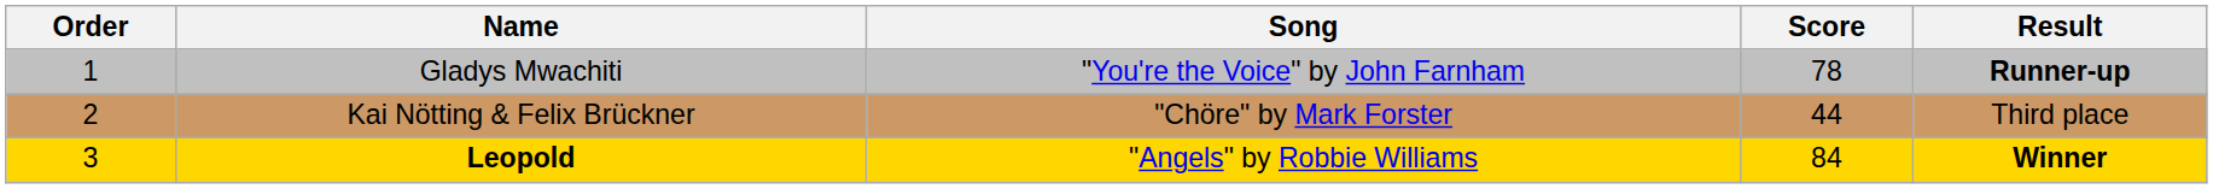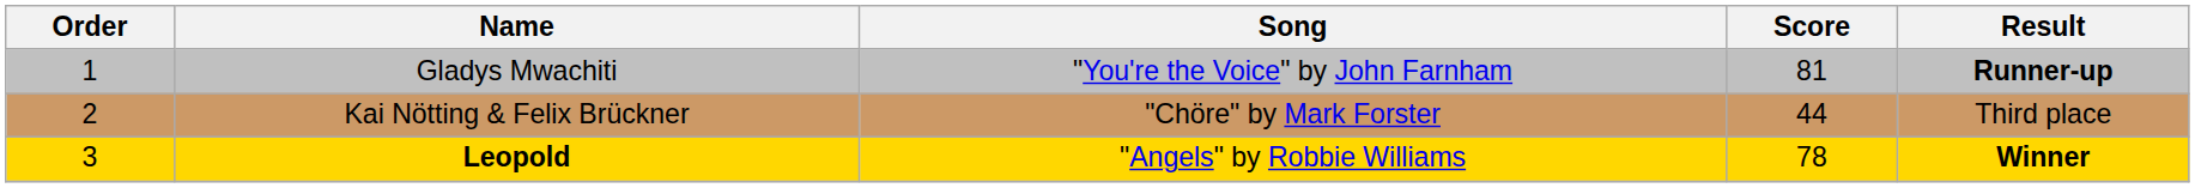 <table class="wikitable sortable collapsed" style="text-align:center; width:80%;">
 <tr style="text-align:Center; background:#cc;">
 <th>Order</th>
 <th>Name</th>
 <th>Song</th>
 <th>Score</th>
 <th>Result</th>
 </tr>
 <tr style="background:silver">
 <td>1</td>
 <td>Gladys Mwachiti</td>
 <td>"<a href='#'>You're the Voice</a>" by <a href='#'>John Farnham</a></td>
-<td>78</td>
+<td>81</td>
 <td><strong>Runner-up</strong></td>
 </tr>
 <tr style="background:#c96">
 <td>2</td>
 <td>Kai Nötting & Felix Brückner</td>
 <td>"Chöre" by <a href='#'>Mark Forster</a></td>
 <td>44</td>
 <td>Third place</td>
 </tr>
 <tr style="background:gold">
 <td>3</td>
 <td><strong>Leopold</strong></td>
 <td>"<a href='#'>Angels</a>" by <a href='#'>Robbie Williams</a></td>
-<td>84</td>
+<td>78</td>
 <td><strong>Winner</strong></td>
 </tr>
 <tr>
 </tr>
 </table>
